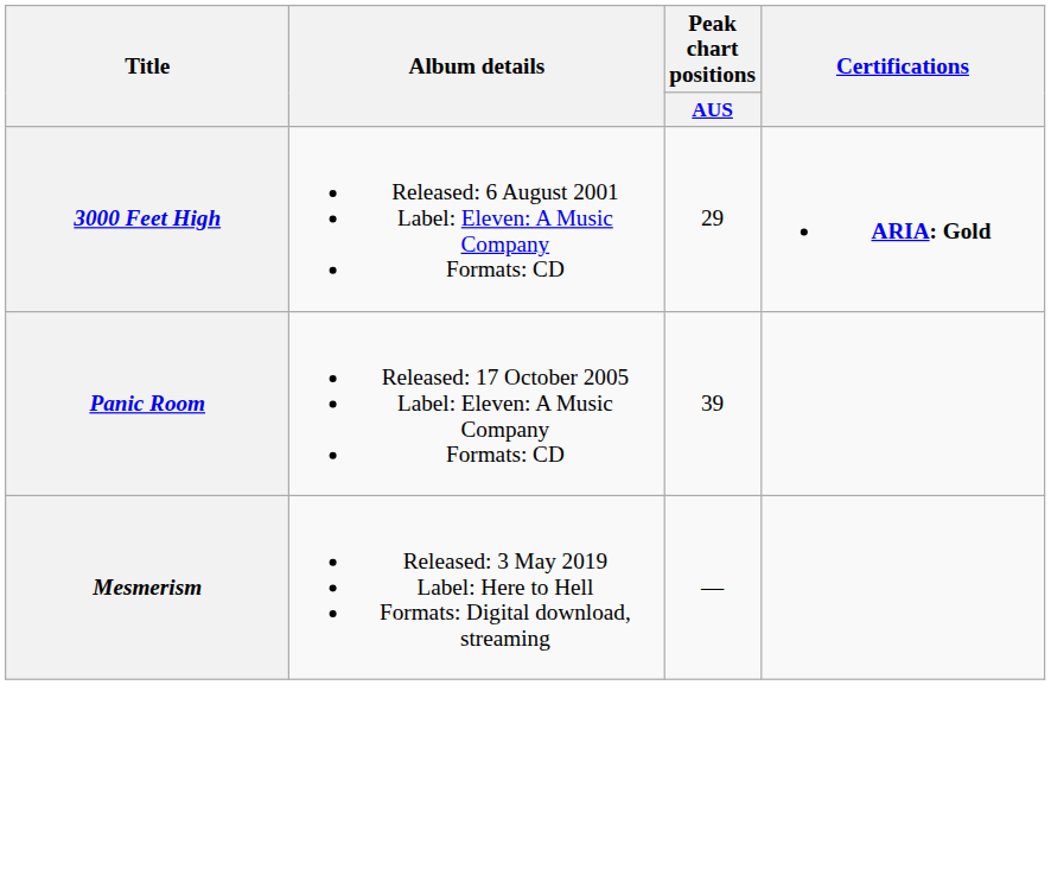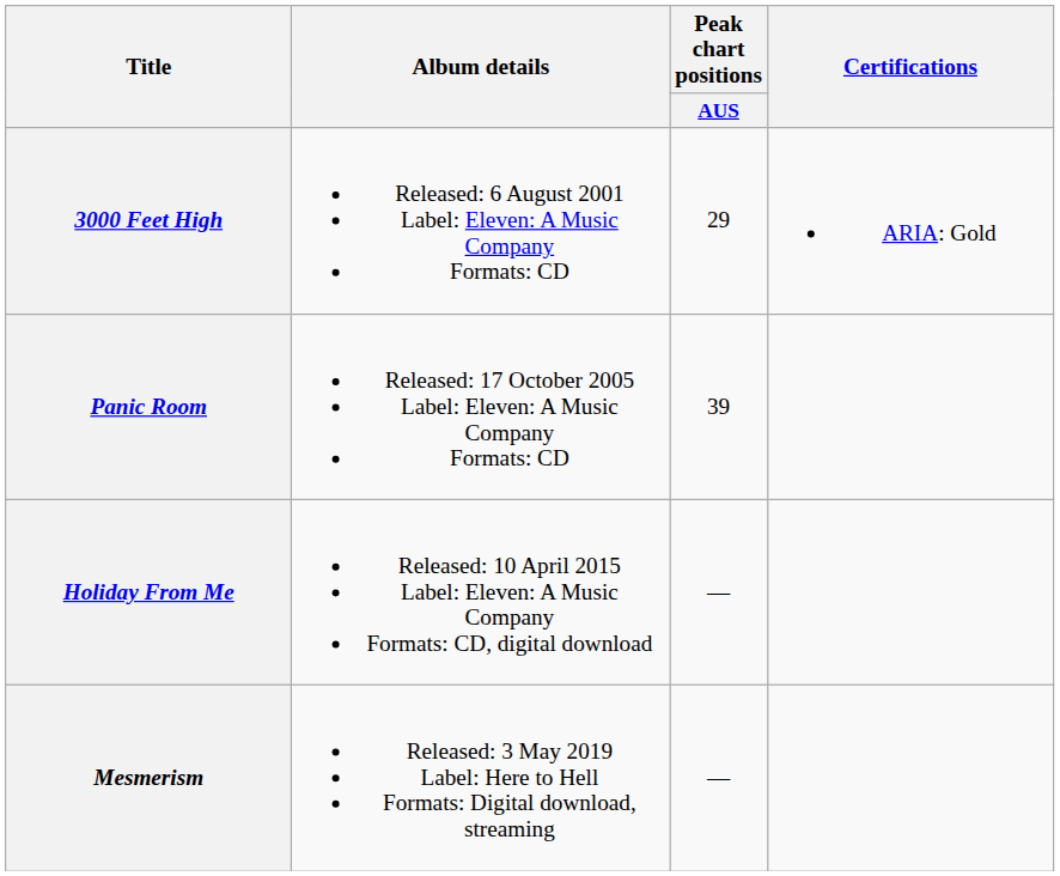 <table class="wikitable plainrowheaders" style="text-align:center;" border="1">
 <tr>
 <th scope="col" rowspan="2" style="width:12em;">Title</th>
 <th scope="col" rowspan="2" style="width:16em;">Album details</th>
 <th scope="col" colspan="1">Peak chart positions</th>
 <th scope="col" rowspan="2" style="width:12em;"><a href='#'>Certifications</a></th>
 </tr>
 <tr>
 <th scope="col" style="width:3em;font-size:90%;"><a href='#'>AUS</a><br></th>
 </tr>
 <tr>
 <th scope="row"><em><a href='#'>3000 Feet High</a></em></th>
 <td><br><ul><li>Released: 6 August 2001</li><li>Label: <a href='#'>Eleven: A Music Company</a></li><li>Formats: CD</li></ul></td>
 <td>29</td>
-<td><strong><br><ul><li><a href='#'>ARIA</a>: Gold</li></ul></strong></td>
+<td><br><ul><li><a href='#'>ARIA</a>: Gold</li></ul></td>
 </tr>
 <tr>
 <th scope="row"><em><a href='#'>Panic Room</a></em></th>
 <td><br><ul><li>Released: 17 October 2005</li><li>Label: Eleven: A Music Company</li><li>Formats: CD</li></ul></td>
 <td>39</td>
+<td></td>
+</tr>
+<tr>
+<th scope="row"><em><a href='#'>Holiday From Me</a></em></th>
+<td><br><ul><li>Released: 10 April 2015</li><li>Label: Eleven: A Music Company</li><li>Formats: CD, digital download</li></ul></td>
+<td>—</td>
 <td></td>
 </tr>
 <tr>
 <th scope="row"><em>Mesmerism</em></th>
 <td><br><ul><li>Released: 3 May 2019</li><li>Label: Here to Hell</li><li>Formats: Digital download, streaming</li></ul></td>
 <td>—</td>
 <td></td>
 </tr>
 </table>
